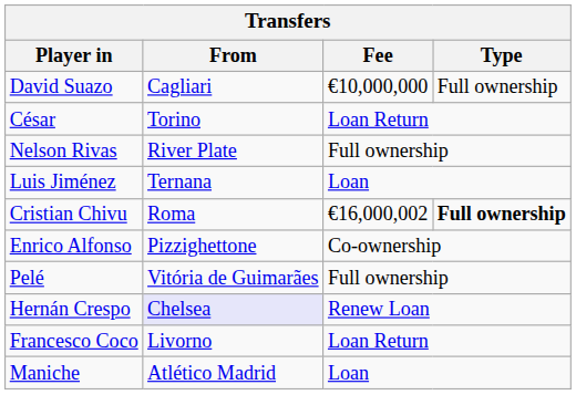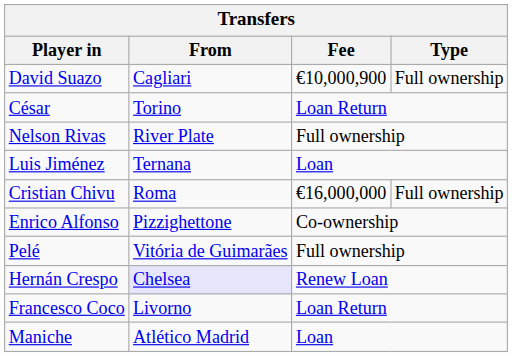 <table class="wikitable" style="font-size:100%; padding:1px">
 <tr>
 <th colspan="4" style="text-align:center; font-size:105%">Transfers</th>
 </tr>
 <tr>
 <th>Player in</th>
 <th>From</th>
 <th>Fee</th>
 <th>Type</th>
 </tr>
 <tr>
 <td> <a href='#'>David Suazo</a></td>
 <td><a href='#'>Cagliari</a></td>
-<td>€10,000,000 </td>
+<td>€10,000,900 </td>
 <td>Full ownership</td>
 </tr>
 <tr>
 <td> <a href='#'>César</a></td>
 <td><a href='#'>Torino</a></td>
 <td colspan="2"><a href='#'>Loan Return</a></td>
 </tr>
 <tr>
 <td> <a href='#'>Nelson Rivas</a></td>
 <td><a href='#'>River Plate</a></td>
 <td colspan="2">Full ownership </td>
 </tr>
 <tr>
 <td> <a href='#'>Luis Jiménez</a></td>
 <td><a href='#'>Ternana</a></td>
 <td colspan="2"><a href='#'>Loan</a></td>
 </tr>
 <tr>
 <td> <a href='#'>Cristian Chivu</a></td>
 <td><a href='#'>Roma</a></td>
-<td>€16,000,002 </td>
-<td><strong>Full ownership</strong></td>
+<td>€16,000,000 </td>
+<td>Full ownership</td>
 </tr>
 <tr>
 <td> <a href='#'>Enrico Alfonso</a></td>
 <td><a href='#'>Pizzighettone</a></td>
 <td colspan="2">Co-ownership </td>
 </tr>
 <tr>
 <td> <a href='#'>Pelé</a></td>
 <td><a href='#'>Vitória de Guimarães</a></td>
 <td colspan="2">Full ownership </td>
 </tr>
 <tr>
 <td> <a href='#'>Hernán Crespo</a></td>
 <td style="background: lavender;"><a href='#'>Chelsea</a></td>
 <td colspan="2"><a href='#'>Renew Loan</a></td>
 </tr>
 <tr>
 <td> <a href='#'>Francesco Coco</a></td>
 <td><a href='#'>Livorno</a></td>
 <td colspan="2"><a href='#'>Loan Return</a></td>
 </tr>
 <tr>
 <td> <a href='#'>Maniche</a></td>
 <td><a href='#'>Atlético Madrid</a></td>
 <td colspan="2"><a href='#'>Loan</a></td>
 </tr>
 </table>
